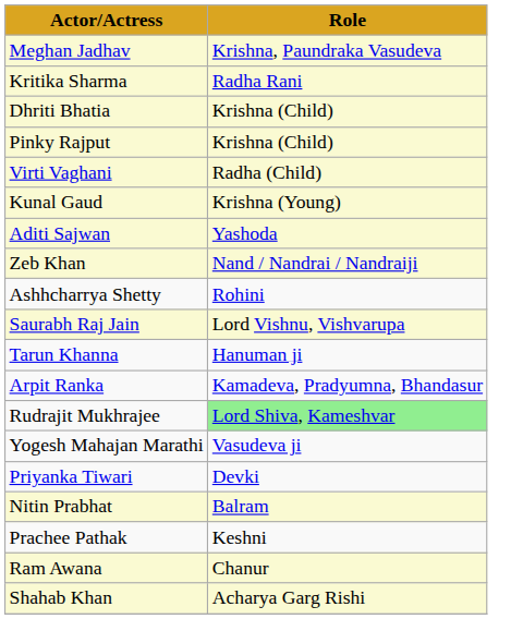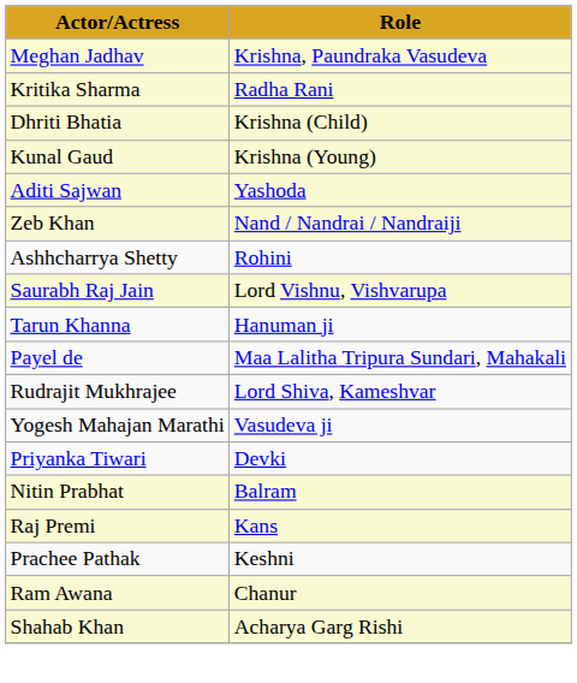 <table class="wikitable">
 <tr>
 <th style="background-color:#DAA520">Actor/Actress</th>
 <th style="background-color:#DAA520">Role</th>
 </tr>
 <tr>
 <td style="background-color:#FAFAD2"><a href='#'>Meghan Jadhav</a></td>
 <td style="background-color:#FAFAD2"><a href='#'>Krishna</a>, <a href='#'>Paundraka Vasudeva</a></td>
 </tr>
 <tr>
 <td style="background-color:#FAFAD2">Kritika Sharma</td>
 <td style="background-color:#FAFAD2"><a href='#'>Radha Rani</a></td>
 </tr>
 <tr>
 <td style="background-color:#FAFAD2">Dhriti Bhatia</td>
 <td style="background-color:#FAFAD2">Krishna (Child)</td>
-</tr>
-<tr>
-<td style="background-color:#FAFAD2">Pinky Rajput</td>
-<td style="background-color:#FAFAD2">Krishna (Child)</td>
-</tr>
-<tr>
-<td style="background-color:#FAFAD2"><a href='#'>Virti Vaghani</a></td>
-<td style="background-color:#FAFAD2">Radha (Child)</td>
 </tr>
 <tr>
 <td style="background-color:#FAFAD2">Kunal Gaud</td>
 <td style="background-color:#FAFAD2">Krishna (Young)</td>
 </tr>
 <tr>
 <td style="background-color:#FAFAD2"><a href='#'>Aditi Sajwan</a></td>
 <td style="background-color:#FAFAD2"><a href='#'>Yashoda</a></td>
 </tr>
 <tr>
 <td style="background-color:#FAFAD2">Zeb Khan</td>
 <td style="background-color:#FAFAD2"><a href='#'>Nand / Nandrai / Nandraiji</a></td>
 </tr>
 <tr>
 <td>Ashhcharrya Shetty</td>
 <td><a href='#'>Rohini</a></td>
 </tr>
 <tr>
 <td style="background-color:#FAFAD2"><a href='#'>Saurabh Raj Jain</a></td>
 <td style="background-color:#FAFAD2">Lord <a href='#'>Vishnu</a>, <a href='#'>Vishvarupa</a></td>
 </tr>
 <tr>
 <td><a href='#'>Tarun Khanna</a></td>
 <td><a href='#'>Hanuman ji</a></td>
 </tr>
 <tr>
-<td><a href='#'>Arpit Ranka</a></td>
-<td><a href='#'>Kamadeva</a>, <a href='#'>Pradyumna</a>, <a href='#'>Bhandasur</a></td>
+<td><a href='#'>Payel de</a></td>
+<td><a href='#'>Maa Lalitha Tripura Sundari</a>, <a href='#'>Mahakali</a></td>
 </tr>
 <tr>
 <td>Rudrajit Mukhrajee</td>
-<td style="background: lightgreen;"><a href='#'>Lord Shiva</a>, <a href='#'>Kameshvar</a></td>
+<td><a href='#'>Lord Shiva</a>, <a href='#'>Kameshvar</a></td>
 </tr>
 <tr>
 <td>Yogesh Mahajan Marathi</td>
 <td><a href='#'>Vasudeva ji</a></td>
 </tr>
 <tr>
 <td><a href='#'>Priyanka Tiwari</a></td>
 <td><a href='#'>Devki</a></td>
 </tr>
 <tr>
 <td style="background-color:#FAFAD2">Nitin Prabhat</td>
 <td style="background-color:#FAFAD2"><a href='#'>Balram</a></td>
+</tr>
+<tr>
+<td style="background-color:#FAFAD2">Raj Premi</td>
+<td style="background-color:#FAFAD2"><a href='#'>Kans</a></td>
 </tr>
 <tr>
 <td>Prachee Pathak</td>
 <td>Keshni</td>
 </tr>
 <tr>
 <td style="background-color:#FAFAD2">Ram Awana</td>
 <td style="background-color:#FAFAD2">Chanur</td>
 </tr>
 <tr>
 <td style="background-color:#FAFAD2">Shahab Khan</td>
 <td style="background-color:#FAFAD2">Acharya Garg Rishi</td>
 </tr>
 <tr>
 </tr>
 </table>
